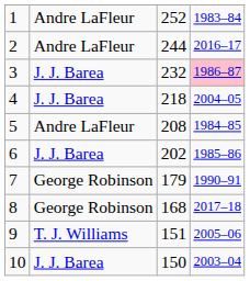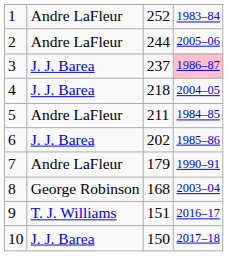 <table class="wikitable">
 <tr>
 </tr>
 <tr>
 <td>1</td>
 <td>Andre LaFleur</td>
 <td>252</td>
 <td style="font-size:80%;"><a href='#'>1983–84</a></td>
 </tr>
 <tr>
 <td>2</td>
 <td>Andre LaFleur</td>
 <td>244</td>
-<td style="font-size:80%;"><a href='#'>2016–17</a></td>
+<td style="font-size:80%;"><a href='#'>2005–06</a></td>
 </tr>
 <tr>
 <td>3</td>
 <td><a href='#'>J. J. Barea</a></td>
-<td>232</td>
+<td>237</td>
 <td style="background: pink; font-size:80%;"><a href='#'>1986–87</a></td>
 </tr>
 <tr>
 <td>4</td>
 <td><a href='#'>J. J. Barea</a></td>
 <td>218</td>
 <td style="font-size:80%;"><a href='#'>2004–05</a></td>
 </tr>
 <tr>
 <td>5</td>
 <td>Andre LaFleur</td>
-<td>208</td>
+<td>211</td>
 <td style="font-size:80%;"><a href='#'>1984–85</a></td>
 </tr>
 <tr>
 <td>6</td>
 <td><a href='#'>J. J. Barea</a></td>
 <td>202</td>
 <td style="font-size:80%;"><a href='#'>1985–86</a></td>
 </tr>
 <tr>
 <td>7</td>
-<td>George Robinson</td>
+<td>Andre LaFleur</td>
 <td>179</td>
 <td style="font-size:80%;"><a href='#'>1990–91</a></td>
 </tr>
 <tr>
 <td>8</td>
 <td>George Robinson</td>
 <td>168</td>
-<td style="font-size:80%;"><a href='#'>2017–18</a></td>
+<td style="font-size:80%;"><a href='#'>2003–04</a></td>
 </tr>
 <tr>
 <td>9</td>
 <td><a href='#'>T. J. Williams</a></td>
 <td>151</td>
-<td style="font-size:80%;"><a href='#'>2005–06</a></td>
+<td style="font-size:80%;"><a href='#'>2016–17</a></td>
 </tr>
 <tr>
 <td>10</td>
 <td><a href='#'>J. J. Barea</a></td>
 <td>150</td>
-<td style="font-size:80%;"><a href='#'>2003–04</a></td>
+<td style="font-size:80%;"><a href='#'>2017–18</a></td>
 </tr>
 </table>
